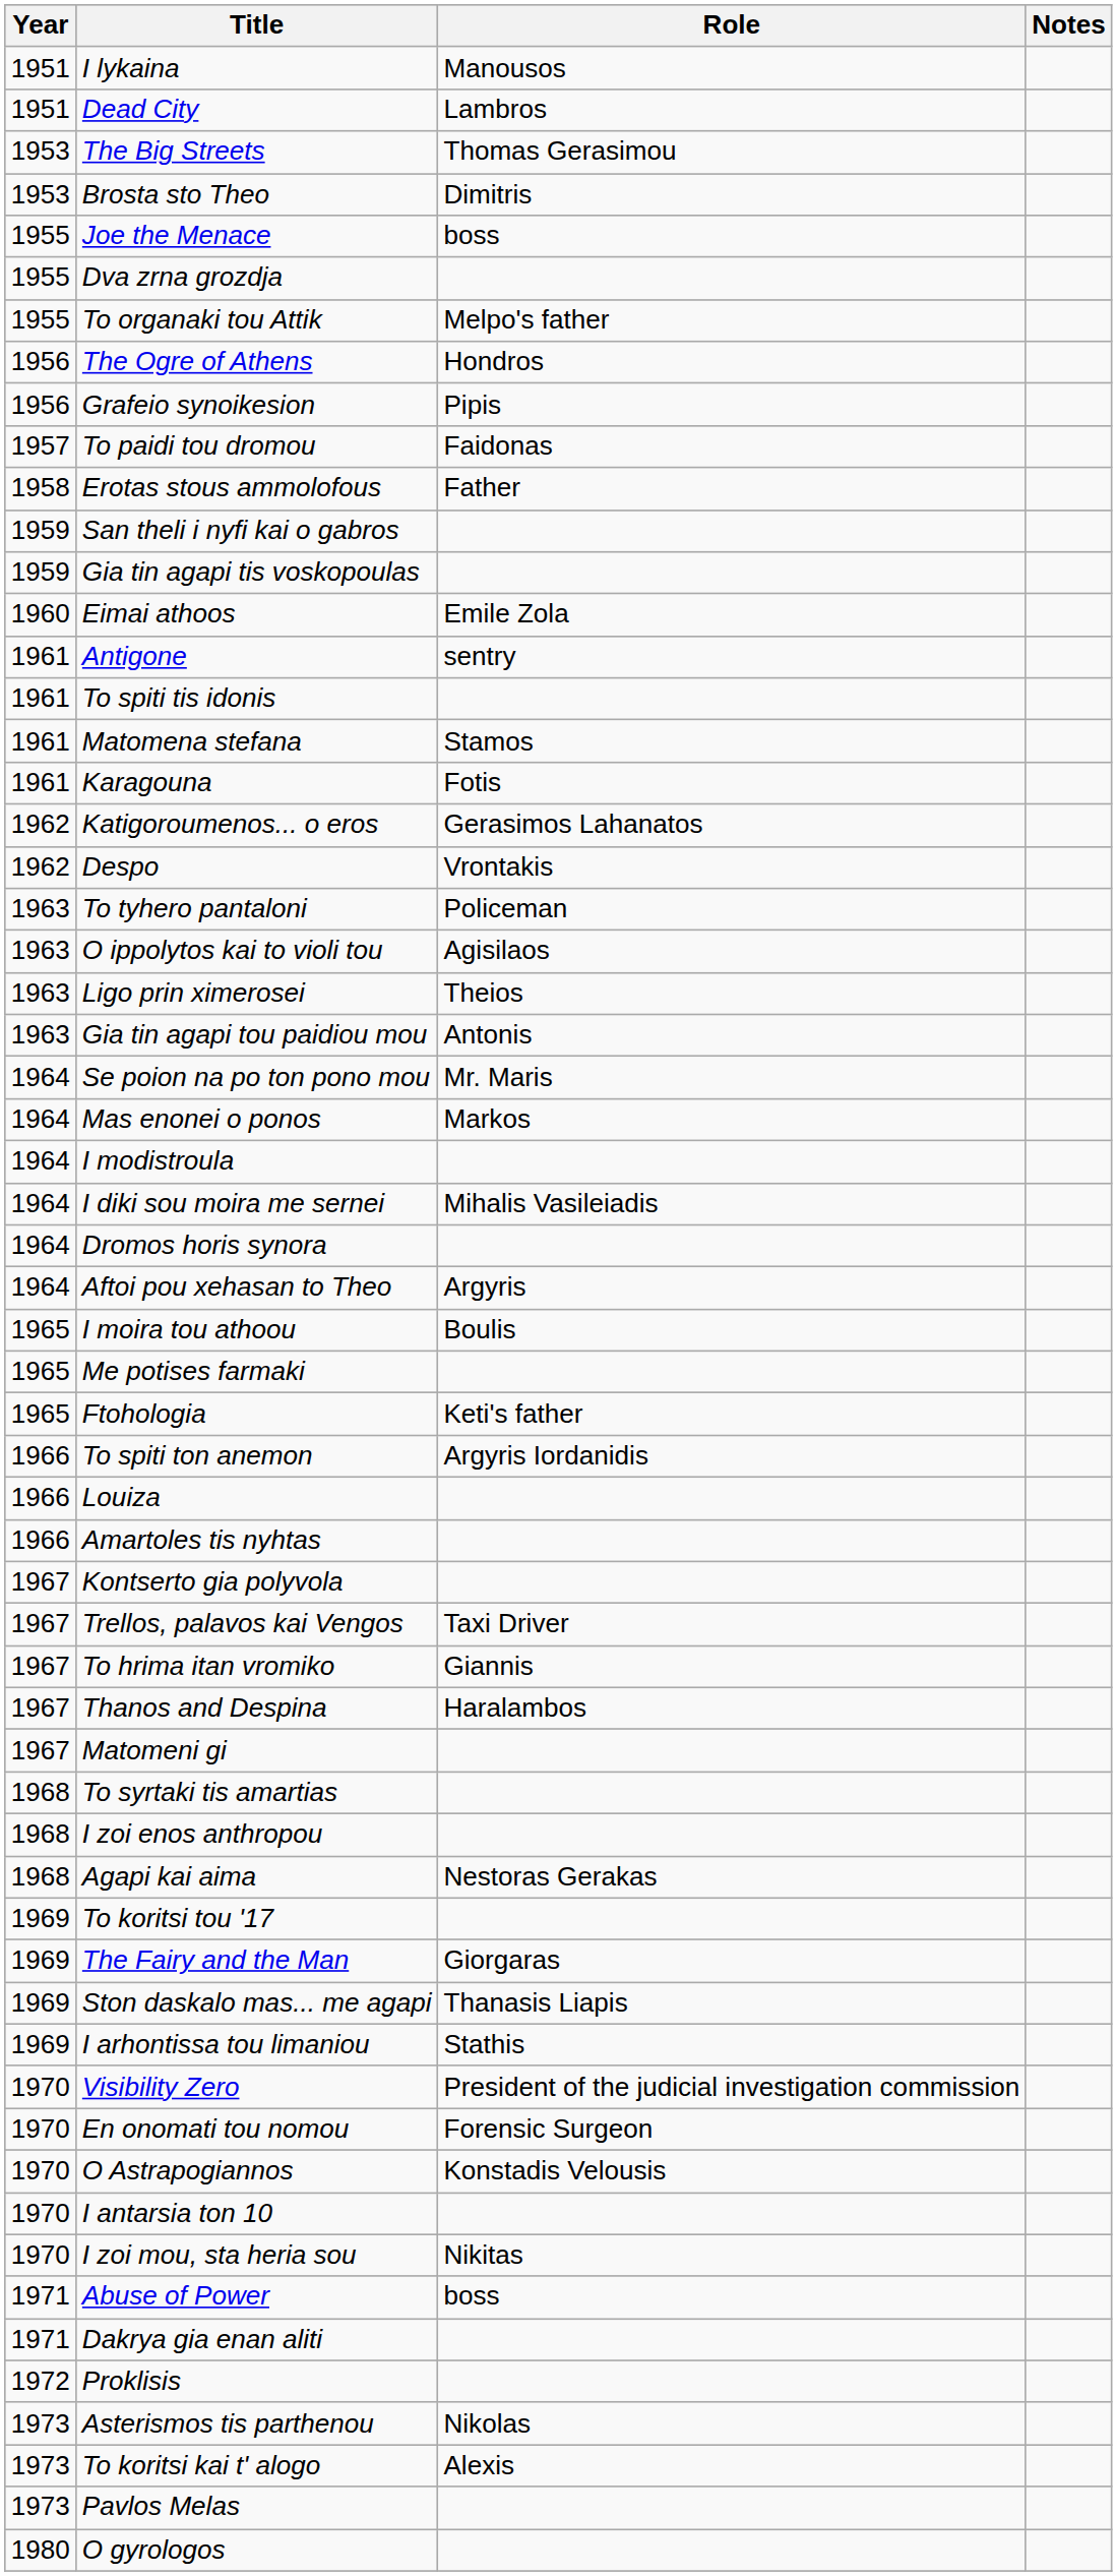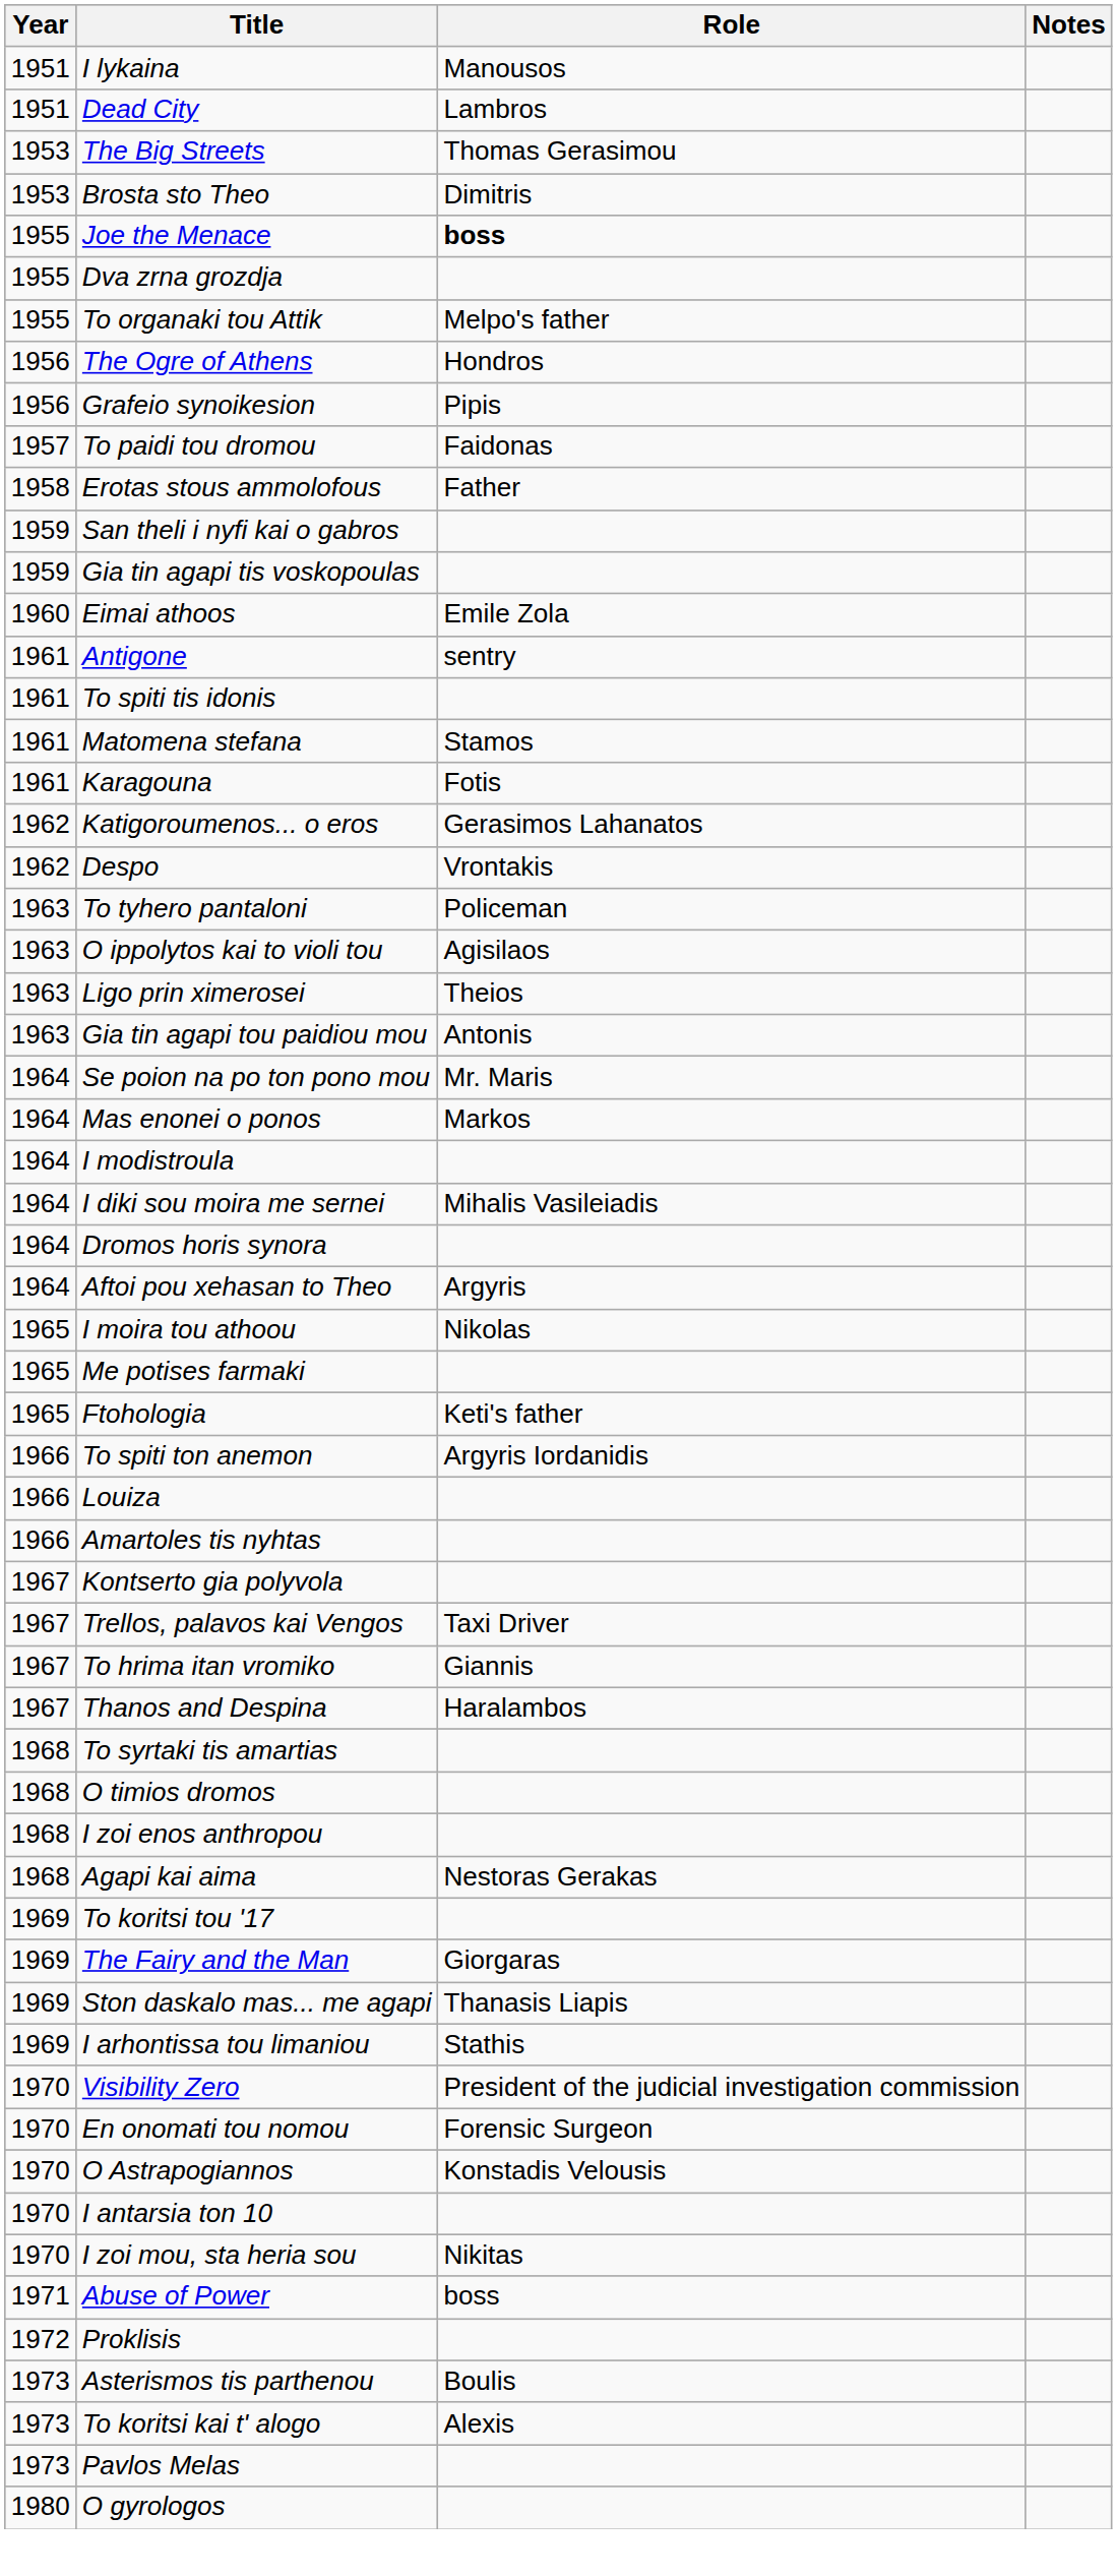 <table class="wikitable sortable">
 <tr>
 <th>Year</th>
 <th>Title</th>
 <th>Role</th>
 <th class="unsortable">Notes</th>
 </tr>
 <tr>
 <td>1951</td>
 <td><em>I lykaina</em></td>
 <td>Manousos</td>
 <td></td>
 </tr>
 <tr>
 <td>1951</td>
 <td><em><a href='#'>Dead City</a></em></td>
 <td>Lambros</td>
 <td></td>
 </tr>
 <tr>
 <td>1953</td>
 <td><em><a href='#'>The Big Streets</a></em></td>
 <td>Thomas Gerasimou</td>
 <td></td>
 </tr>
 <tr>
 <td>1953</td>
 <td><em>Brosta sto Theo</em></td>
 <td>Dimitris</td>
 <td></td>
 </tr>
 <tr>
 <td>1955</td>
 <td><em><a href='#'>Joe the Menace</a></em></td>
-<td>boss</td>
+<td><strong>boss</strong></td>
 <td></td>
 </tr>
 <tr>
 <td>1955</td>
 <td><em>Dva zrna grozdja</em></td>
 <td></td>
 <td></td>
 </tr>
 <tr>
 <td>1955</td>
 <td><em>To organaki tou Attik</em></td>
 <td>Melpo's father</td>
 <td></td>
 </tr>
 <tr>
 <td>1956</td>
 <td><em><a href='#'>The Ogre of Athens</a></em></td>
 <td>Hondros</td>
 <td></td>
 </tr>
 <tr>
 <td>1956</td>
 <td><em>Grafeio synoikesion</em></td>
 <td>Pipis</td>
 <td></td>
 </tr>
 <tr>
 <td>1957</td>
 <td><em>To paidi tou dromou</em></td>
 <td>Faidonas</td>
 <td></td>
 </tr>
 <tr>
 <td>1958</td>
 <td><em>Erotas stous ammolofous</em></td>
 <td>Father</td>
 <td></td>
 </tr>
 <tr>
 <td>1959</td>
 <td><em>San theli i nyfi kai o gabros</em></td>
 <td></td>
 <td></td>
 </tr>
 <tr>
 <td>1959</td>
 <td><em>Gia tin agapi tis voskopoulas</em></td>
 <td></td>
 <td></td>
 </tr>
 <tr>
 <td>1960</td>
 <td><em>Eimai athoos</em></td>
 <td>Emile Zola</td>
 <td></td>
 </tr>
 <tr>
 <td>1961</td>
 <td><em><a href='#'>Antigone</a></em></td>
 <td>sentry</td>
 <td></td>
 </tr>
 <tr>
 <td>1961</td>
 <td><em>To spiti tis idonis</em></td>
 <td></td>
 <td></td>
 </tr>
 <tr>
 <td>1961</td>
 <td><em>Matomena stefana</em></td>
 <td>Stamos</td>
 <td></td>
 </tr>
 <tr>
 <td>1961</td>
 <td><em>Karagouna</em></td>
 <td>Fotis</td>
 <td></td>
 </tr>
 <tr>
 <td>1962</td>
 <td><em>Katigoroumenos... o eros</em></td>
 <td>Gerasimos Lahanatos</td>
 <td></td>
 </tr>
 <tr>
 <td>1962</td>
 <td><em>Despo</em></td>
 <td>Vrontakis</td>
 <td></td>
 </tr>
 <tr>
 <td>1963</td>
 <td><em>To tyhero pantaloni</em></td>
 <td>Policeman</td>
 <td></td>
 </tr>
 <tr>
 <td>1963</td>
 <td><em>O ippolytos kai to violi tou</em></td>
 <td>Agisilaos</td>
 <td></td>
 </tr>
 <tr>
 <td>1963</td>
 <td><em>Ligo prin ximerosei</em></td>
 <td>Theios</td>
 <td></td>
 </tr>
 <tr>
 <td>1963</td>
 <td><em>Gia tin agapi tou paidiou mou</em></td>
 <td>Antonis</td>
 <td></td>
 </tr>
 <tr>
 <td>1964</td>
 <td><em>Se poion na po ton pono mou</em></td>
 <td>Mr. Maris</td>
 <td></td>
 </tr>
 <tr>
 <td>1964</td>
 <td><em>Mas enonei o ponos</em></td>
 <td>Markos</td>
 <td></td>
 </tr>
 <tr>
 <td>1964</td>
 <td><em>I modistroula</em></td>
 <td></td>
 <td></td>
 </tr>
 <tr>
 <td>1964</td>
 <td><em>I diki sou moira me sernei</em></td>
 <td>Mihalis Vasileiadis</td>
 <td></td>
 </tr>
 <tr>
 <td>1964</td>
 <td><em>Dromos horis synora</em></td>
 <td></td>
 <td></td>
 </tr>
 <tr>
 <td>1964</td>
 <td><em>Aftoi pou xehasan to Theo</em></td>
 <td>Argyris</td>
 <td></td>
 </tr>
 <tr>
 <td>1965</td>
 <td><em>I moira tou athoou</em></td>
-<td>Boulis</td>
+<td>Nikolas</td>
 <td></td>
 </tr>
 <tr>
 <td>1965</td>
 <td><em>Me potises farmaki</em></td>
 <td></td>
 <td></td>
 </tr>
 <tr>
 <td>1965</td>
 <td><em>Ftohologia</em></td>
 <td>Keti's father</td>
 <td></td>
 </tr>
 <tr>
 <td>1966</td>
 <td><em>To spiti ton anemon</em></td>
 <td>Argyris Iordanidis</td>
 <td></td>
 </tr>
 <tr>
 <td>1966</td>
 <td><em>Louiza</em></td>
 <td></td>
 <td></td>
 </tr>
 <tr>
 <td>1966</td>
 <td><em>Amartoles tis nyhtas</em></td>
 <td></td>
 <td></td>
 </tr>
 <tr>
 <td>1967</td>
 <td><em>Kontserto gia polyvola</em></td>
 <td></td>
 <td></td>
 </tr>
 <tr>
 <td>1967</td>
 <td><em>Trellos, palavos kai Vengos</em></td>
 <td>Taxi Driver</td>
 <td></td>
 </tr>
 <tr>
 <td>1967</td>
 <td><em>To hrima itan vromiko</em></td>
 <td>Giannis</td>
 <td></td>
 </tr>
 <tr>
 <td>1967</td>
 <td><em>Thanos and Despina</em></td>
 <td>Haralambos</td>
 <td></td>
 </tr>
 <tr>
-<td>1967</td>
-<td><em>Matomeni gi</em></td>
+<td>1968</td>
+<td><em>To syrtaki tis amartias</em></td>
 <td></td>
 <td></td>
 </tr>
 <tr>
 <td>1968</td>
-<td><em>To syrtaki tis amartias</em></td>
+<td><em>O timios dromos</em></td>
 <td></td>
 <td></td>
 </tr>
 <tr>
 <td>1968</td>
 <td><em>I zoi enos anthropou</em></td>
 <td></td>
 <td></td>
 </tr>
 <tr>
 <td>1968</td>
 <td><em>Agapi kai aima</em></td>
 <td>Nestoras Gerakas</td>
 <td></td>
 </tr>
 <tr>
 <td>1969</td>
 <td><em>To koritsi tou '17</em></td>
 <td></td>
 <td></td>
 </tr>
 <tr>
 <td>1969</td>
 <td><em><a href='#'>The Fairy and the Man</a></em></td>
 <td>Giorgaras</td>
 <td></td>
 </tr>
 <tr>
 <td>1969</td>
 <td><em>Ston daskalo mas... me agapi</em></td>
 <td>Thanasis Liapis</td>
 <td></td>
 </tr>
 <tr>
 <td>1969</td>
 <td><em>I arhontissa tou limaniou</em></td>
 <td>Stathis</td>
 <td></td>
 </tr>
 <tr>
 <td>1970</td>
 <td><em><a href='#'>Visibility Zero</a></em></td>
 <td>President of the judicial investigation commission</td>
 <td></td>
 </tr>
 <tr>
 <td>1970</td>
 <td><em>En onomati tou nomou</em></td>
 <td>Forensic Surgeon</td>
 <td></td>
 </tr>
 <tr>
 <td>1970</td>
 <td><em>O Astrapogiannos</em></td>
 <td>Konstadis Velousis</td>
 <td></td>
 </tr>
 <tr>
 <td>1970</td>
 <td><em>I antarsia ton 10</em></td>
 <td></td>
 <td></td>
 </tr>
 <tr>
 <td>1970</td>
 <td><em>I zoi mou, sta heria sou</em></td>
 <td>Nikitas</td>
 <td></td>
 </tr>
 <tr>
 <td>1971</td>
 <td><em><a href='#'>Abuse of Power</a></em></td>
 <td>boss</td>
 <td></td>
 </tr>
 <tr>
-<td>1971</td>
-<td><em>Dakrya gia enan aliti</em></td>
-<td></td>
-<td></td>
-</tr>
-<tr>
 <td>1972</td>
 <td><em>Proklisis</em></td>
 <td></td>
 <td></td>
 </tr>
 <tr>
 <td>1973</td>
 <td><em>Asterismos tis parthenou</em></td>
-<td>Nikolas</td>
+<td>Boulis</td>
 <td></td>
 </tr>
 <tr>
 <td>1973</td>
 <td><em>To koritsi kai t' alogo</em></td>
 <td>Alexis</td>
 <td></td>
 </tr>
 <tr>
 <td>1973</td>
 <td><em>Pavlos Melas</em></td>
 <td></td>
 <td></td>
 </tr>
 <tr>
 <td>1980</td>
 <td><em>O gyrologos</em></td>
 <td></td>
 <td></td>
 </tr>
 </table>
